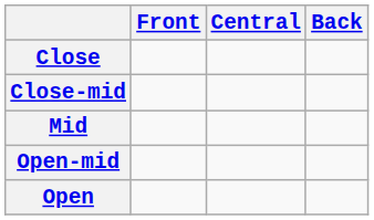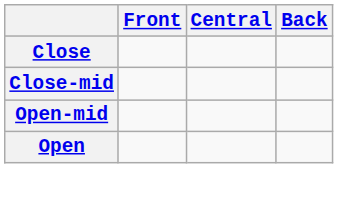 <table class="wikitable" style="text-align:center">
 <tr>
 <th></th>
 <th><a href='#'>Front</a></th>
 <th><a href='#'>Central</a></th>
 <th><a href='#'>Back</a></th>
 </tr>
 <tr align="center">
 <th><a href='#'>Close</a></th>
 <td></td>
 <td></td>
 <td></td>
 </tr>
 <tr>
 <th><a href='#'>Close-mid</a></th>
 <td></td>
 <td></td>
 <td></td>
 </tr>
 <tr>
-<th><a href='#'>Mid</a></th>
-<td></td>
-<td></td>
-<td></td>
-</tr>
-<tr>
 <th><a href='#'>Open-mid</a></th>
 <td></td>
 <td></td>
 <td></td>
 </tr>
 <tr>
 <th><a href='#'>Open</a></th>
 <td></td>
 <td></td>
 <td></td>
 </tr>
 </table>
